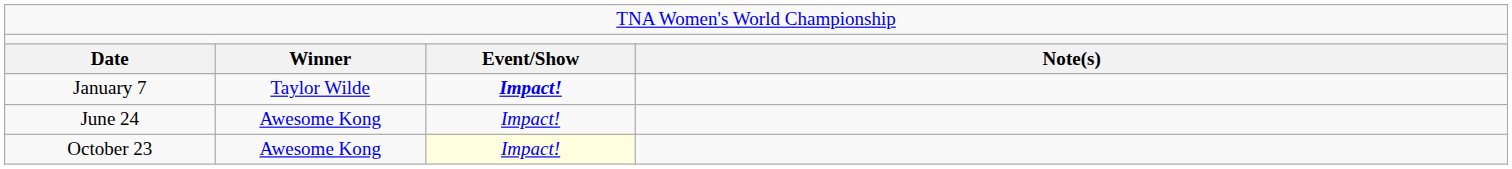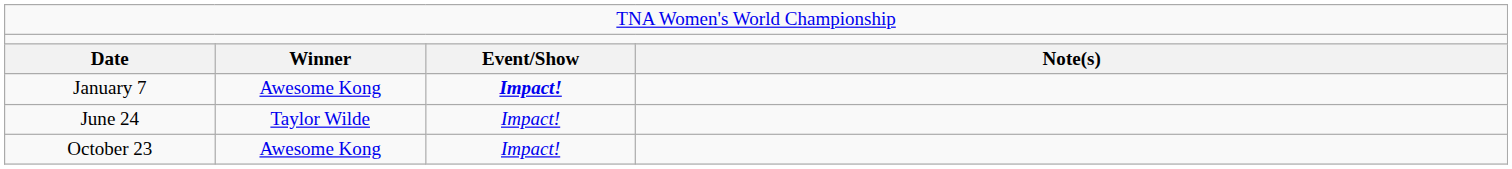 <table class="wikitable" style="text-align:center; width:100%;">
 <tr>
 <td colspan="5"><a href='#'>TNA Women's World Championship</a></td>
 </tr>
 <tr>
 <td colspan="5"><strong></strong></td>
 </tr>
 <tr>
 <th width="14%">Date</th>
 <th width="14%">Winner</th>
 <th width="14%">Event/Show</th>
 <th width="58%">Note(s)</th>
 </tr>
 <tr>
 <td>January 7</td>
-<td><a href='#'>Taylor Wilde</a></td>
+<td><a href='#'>Awesome Kong</a></td>
 <td><strong><em><a href='#'>Impact!</a></em></strong></td>
 <td></td>
 </tr>
 <tr>
 <td>June 24</td>
-<td><a href='#'>Awesome Kong</a></td>
+<td><a href='#'>Taylor Wilde</a></td>
 <td><em><a href='#'>Impact!</a></em></td>
 <td></td>
 </tr>
 <tr>
 <td>October 23</td>
 <td><a href='#'>Awesome Kong</a></td>
-<td style="background: lightyellow;"><em><a href='#'>Impact!</a></em></td>
+<td><em><a href='#'>Impact!</a></em></td>
 <td></td>
 </tr>
 </table>
